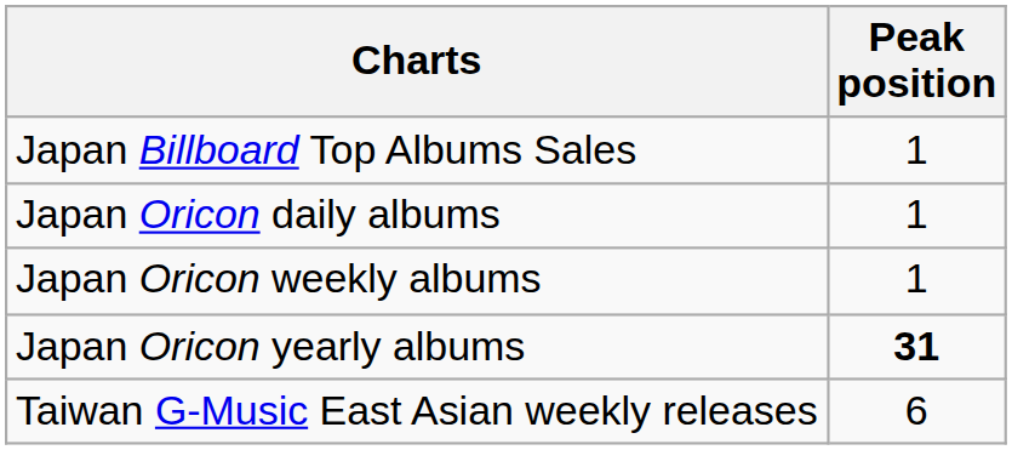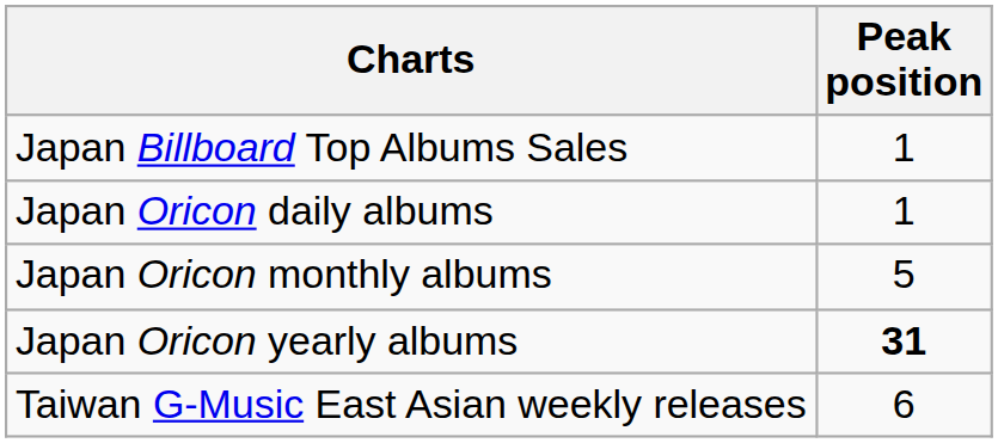 <table class="wikitable sortable">
 <tr>
 <th>Charts</th>
 <th>Peak<br>position</th>
 </tr>
 <tr>
 <td>Japan <em><a href='#'>Billboard</a></em> Top Albums Sales</td>
 <td align="center">1</td>
 </tr>
 <tr>
 <td>Japan <em><a href='#'>Oricon</a></em> daily albums</td>
 <td align="center">1</td>
 </tr>
 <tr>
-<td>Japan <em>Oricon</em> weekly albums</td>
-<td align="center">1</td>
+<td>Japan <em>Oricon</em> monthly albums</td>
+<td align="center">5</td>
 </tr>
 <tr>
 <td>Japan <em>Oricon</em> yearly albums</td>
 <td align="center"><strong>31</strong></td>
 </tr>
 <tr>
 <td>Taiwan <a href='#'>G-Music</a> East Asian weekly releases</td>
 <td align="center">6</td>
 </tr>
 </table>
